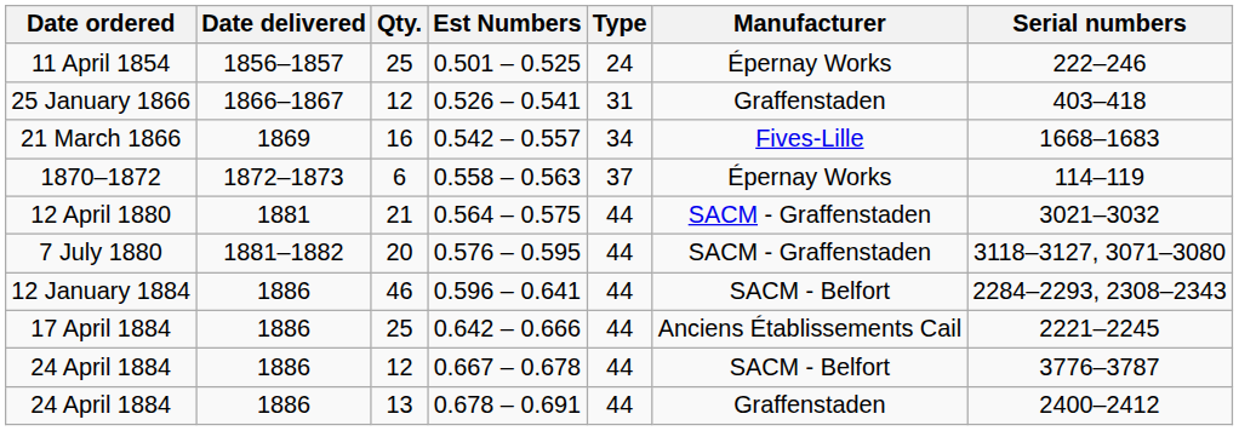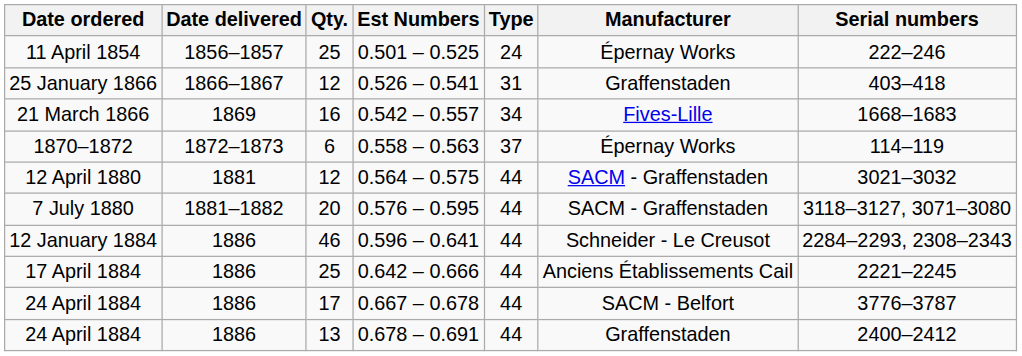 <table class="wikitable" style=text-align:center>
 <tr>
 <th>Date ordered</th>
 <th>Date delivered</th>
 <th>Qty.</th>
 <th>Est Numbers</th>
 <th>Type</th>
 <th>Manufacturer</th>
 <th>Serial numbers</th>
 </tr>
 <tr>
 <td>11 April 1854</td>
 <td>1856–1857</td>
 <td>25</td>
 <td>0.501 – 0.525</td>
 <td>24</td>
 <td>Épernay Works</td>
 <td>222–246</td>
 </tr>
 <tr>
 <td>25 January 1866</td>
 <td>1866–1867</td>
 <td>12</td>
 <td>0.526 – 0.541</td>
 <td>31</td>
 <td>Graffenstaden</td>
 <td>403–418</td>
 </tr>
 <tr>
 <td>21 March 1866</td>
 <td>1869</td>
 <td>16</td>
 <td>0.542 – 0.557</td>
 <td>34</td>
 <td><a href='#'>Fives-Lille</a></td>
 <td>1668–1683</td>
 </tr>
 <tr>
 <td>1870–1872</td>
 <td>1872–1873</td>
 <td>6</td>
 <td>0.558 – 0.563</td>
 <td>37</td>
 <td>Épernay Works</td>
 <td>114–119</td>
 </tr>
 <tr>
 <td>12 April 1880</td>
 <td>1881</td>
-<td>21</td>
+<td>12</td>
 <td>0.564 – 0.575</td>
 <td>44</td>
 <td><a href='#'>SACM</a> - Graffenstaden</td>
 <td>3021–3032</td>
 </tr>
 <tr>
 <td>7 July 1880</td>
 <td>1881–1882</td>
 <td>20</td>
 <td>0.576 – 0.595</td>
 <td>44</td>
 <td>SACM - Graffenstaden</td>
 <td>3118–3127, 3071–3080</td>
 </tr>
 <tr>
 <td>12 January 1884</td>
 <td>1886</td>
 <td>46</td>
 <td>0.596 – 0.641</td>
 <td>44</td>
-<td>SACM - Belfort</td>
+<td>Schneider - Le Creusot</td>
 <td>2284–2293, 2308–2343</td>
 </tr>
 <tr>
 <td>17 April 1884</td>
 <td>1886</td>
 <td>25</td>
 <td>0.642 – 0.666</td>
 <td>44</td>
 <td>Anciens Établissements Cail</td>
 <td>2221–2245</td>
 </tr>
 <tr>
 <td>24 April 1884</td>
 <td>1886</td>
-<td>12</td>
+<td>17</td>
 <td>0.667 – 0.678</td>
 <td>44</td>
 <td>SACM - Belfort</td>
 <td>3776–3787</td>
 </tr>
 <tr>
 <td>24 April 1884</td>
 <td>1886</td>
 <td>13</td>
 <td>0.678 – 0.691</td>
 <td>44</td>
 <td>Graffenstaden</td>
 <td>2400–2412</td>
 </tr>
 </table>
